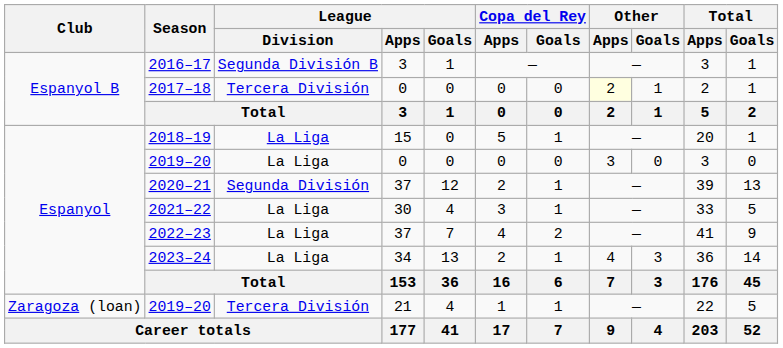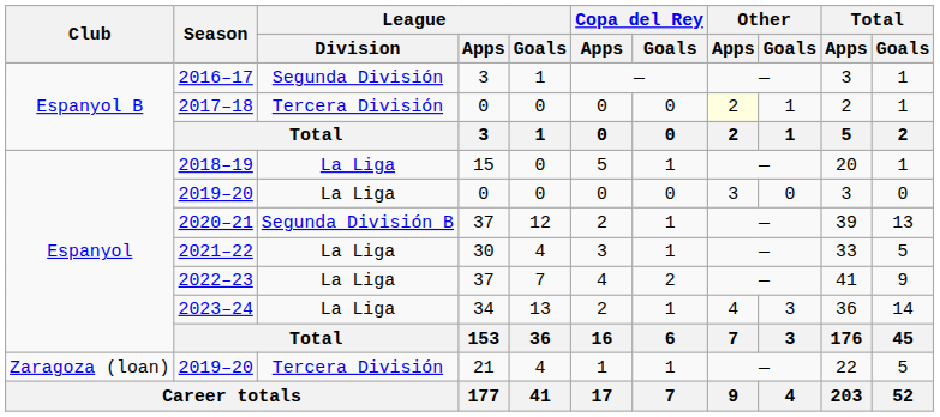 <table class="wikitable" style="text-align:center">
 <tr>
 <th rowspan="2">Club</th>
 <th rowspan="2">Season</th>
 <th colspan="3">League</th>
 <th colspan="2"><a href='#'>Copa del Rey</a></th>
 <th colspan="2">Other</th>
 <th colspan="2">Total</th>
 </tr>
 <tr>
 <th>Division</th>
 <th>Apps</th>
 <th>Goals</th>
 <th>Apps</th>
 <th>Goals</th>
 <th>Apps</th>
 <th>Goals</th>
 <th>Apps</th>
 <th>Goals</th>
 </tr>
 <tr>
 <td rowspan="3"><a href='#'>Espanyol B</a></td>
 <td><a href='#'>2016–17</a></td>
-<td><a href='#'>Segunda División B</a></td>
+<td><a href='#'>Segunda División</a></td>
 <td>3</td>
 <td>1</td>
 <td colspan="2">—</td>
 <td colspan="2">—</td>
 <td>3</td>
 <td>1</td>
 </tr>
 <tr>
 <td><a href='#'>2017–18</a></td>
 <td><a href='#'>Tercera División</a></td>
 <td>0</td>
 <td>0</td>
 <td>0</td>
 <td>0</td>
 <td style="background: lightyellow;">2</td>
 <td>1</td>
 <td>2</td>
 <td>1</td>
 </tr>
 <tr>
 <th colspan="2">Total</th>
 <th>3</th>
 <th>1</th>
 <th>0</th>
 <th>0</th>
 <th>2</th>
 <th>1</th>
 <th>5</th>
 <th>2</th>
 </tr>
 <tr>
 <td rowspan="7"><a href='#'>Espanyol</a></td>
 <td><a href='#'>2018–19</a></td>
 <td><a href='#'>La Liga</a></td>
 <td>15</td>
 <td>0</td>
 <td>5</td>
 <td>1</td>
 <td colspan="2">—</td>
 <td>20</td>
 <td>1</td>
 </tr>
 <tr>
 <td><a href='#'>2019–20</a></td>
 <td>La Liga</td>
 <td>0</td>
 <td>0</td>
 <td>0</td>
 <td>0</td>
 <td>3</td>
 <td>0</td>
 <td>3</td>
 <td>0</td>
 </tr>
 <tr>
 <td><a href='#'>2020–21</a></td>
-<td><a href='#'>Segunda División</a></td>
+<td><a href='#'>Segunda División B</a></td>
 <td>37</td>
 <td>12</td>
 <td>2</td>
 <td>1</td>
 <td colspan="2">—</td>
 <td>39</td>
 <td>13</td>
 </tr>
 <tr>
 <td><a href='#'>2021–22</a></td>
 <td>La Liga</td>
 <td>30</td>
 <td>4</td>
 <td>3</td>
 <td>1</td>
 <td colspan="2">—</td>
 <td>33</td>
 <td>5</td>
 </tr>
 <tr>
 <td><a href='#'>2022–23</a></td>
 <td>La Liga</td>
 <td>37</td>
 <td>7</td>
 <td>4</td>
 <td>2</td>
 <td colspan="2">—</td>
 <td>41</td>
 <td>9</td>
 </tr>
 <tr>
 <td><a href='#'>2023–24</a></td>
 <td>La Liga</td>
 <td>34</td>
 <td>13</td>
 <td>2</td>
 <td>1</td>
 <td>4</td>
 <td>3</td>
 <td>36</td>
 <td>14</td>
 </tr>
 <tr>
 <th colspan="2">Total</th>
 <th>153</th>
 <th>36</th>
 <th>16</th>
 <th>6</th>
 <th>7</th>
 <th>3</th>
 <th>176</th>
 <th>45</th>
 </tr>
 <tr>
 <td><a href='#'>Zaragoza</a> (loan)</td>
 <td><a href='#'>2019–20</a></td>
 <td><a href='#'>Tercera División</a></td>
 <td>21</td>
 <td>4</td>
 <td>1</td>
 <td>1</td>
 <td colspan="2">—</td>
 <td>22</td>
 <td>5</td>
 </tr>
 <tr>
 <th colspan="3">Career totals</th>
 <th>177</th>
 <th>41</th>
 <th>17</th>
 <th>7</th>
 <th>9</th>
 <th>4</th>
 <th>203</th>
 <th>52</th>
 </tr>
 </table>
